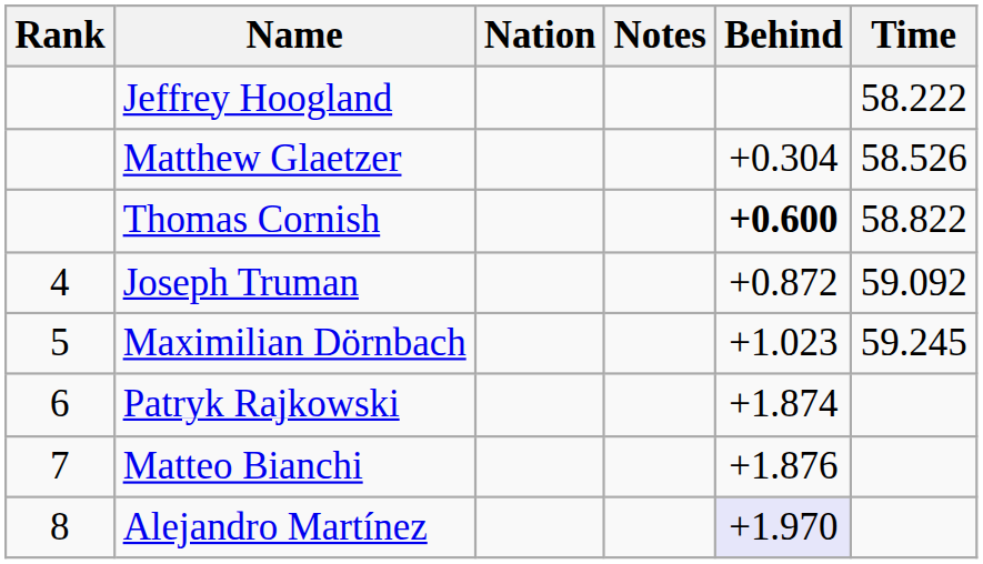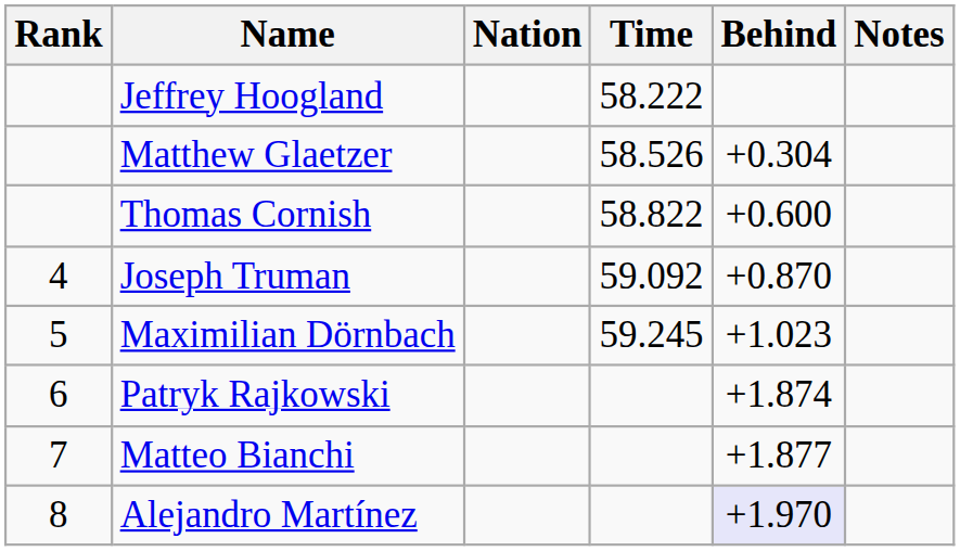 <table class="wikitable sortable" style="text-align:center">
 <tr>
 <th>Rank</th>
 <th>Name</th>
 <th>Nation</th>
+<th>Time</th>
+<th>Behind</th>
 <th>Notes</th>
-<th>Behind</th>
-<th>Time</th>
 </tr>
 <tr>
 <td></td>
 <td align=left><a href='#'>Jeffrey Hoogland</a></td>
 <td align=left></td>
+<td>58.222</td>
 <td></td>
 <td></td>
-<td>58.222</td>
 </tr>
 <tr>
 <td></td>
 <td align=left><a href='#'>Matthew Glaetzer</a></td>
 <td align=left></td>
+<td>58.526</td>
+<td>+0.304</td>
 <td></td>
-<td>+0.304</td>
-<td>58.526</td>
 </tr>
 <tr>
 <td></td>
 <td align=left><a href='#'>Thomas Cornish</a></td>
 <td align=left></td>
+<td>58.822</td>
+<td>+0.600</td>
 <td></td>
-<td><strong>+0.600</strong></td>
-<td>58.822</td>
 </tr>
 <tr>
 <td>4</td>
 <td align=left><a href='#'>Joseph Truman</a></td>
 <td align=left></td>
+<td>59.092</td>
+<td>+0.870</td>
 <td></td>
-<td>+0.872</td>
-<td>59.092</td>
 </tr>
 <tr>
 <td>5</td>
 <td align=left><a href='#'>Maximilian Dörnbach</a></td>
 <td align=left></td>
+<td>59.245</td>
+<td>+1.023</td>
 <td></td>
-<td>+1.023</td>
-<td>59.245</td>
 </tr>
 <tr>
 <td>6</td>
 <td align=left><a href='#'>Patryk Rajkowski</a></td>
 <td align=left></td>
 <td></td>
 <td>+1.874</td>
 <td></td>
 </tr>
 <tr>
 <td>7</td>
 <td align=left><a href='#'>Matteo Bianchi</a></td>
 <td align=left></td>
 <td></td>
-<td>+1.876</td>
+<td>+1.877</td>
 <td></td>
 </tr>
 <tr>
 <td>8</td>
 <td align=left><a href='#'>Alejandro Martínez</a></td>
 <td align=left></td>
 <td></td>
 <td style="background: lavender;">+1.970</td>
 <td></td>
 </tr>
 </table>
